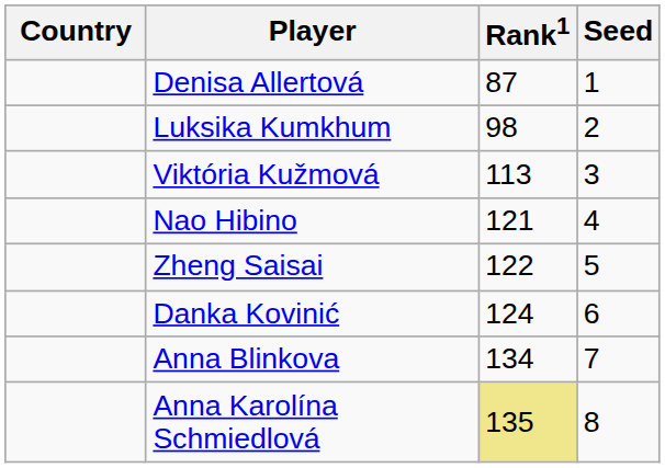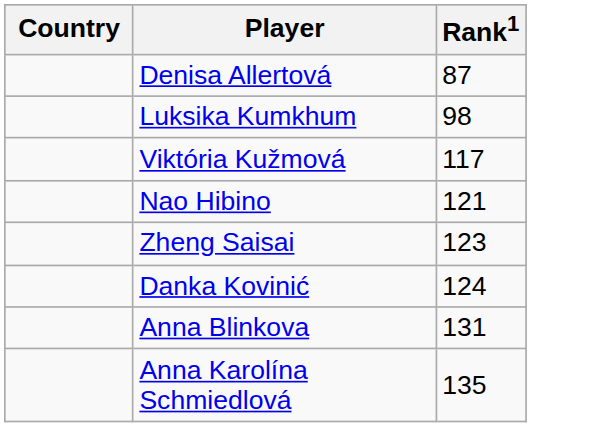 <table class="sortable wikitable">
 <tr>
 <th width="70">Country</th>
 <th width="175">Player</th>
 <th>Rank<sup>1</sup></th>
-<th>Seed</th>
 </tr>
 <tr>
 <td></td>
 <td><a href='#'>Denisa Allertová</a></td>
 <td>87</td>
-<td>1</td>
 </tr>
 <tr>
 <td></td>
 <td><a href='#'>Luksika Kumkhum</a></td>
 <td>98</td>
-<td>2</td>
 </tr>
 <tr>
 <td></td>
 <td><a href='#'>Viktória Kužmová</a></td>
-<td>113</td>
-<td>3</td>
+<td>117</td>
 </tr>
 <tr>
 <td></td>
 <td><a href='#'>Nao Hibino</a></td>
 <td>121</td>
-<td>4</td>
 </tr>
 <tr>
 <td></td>
 <td><a href='#'>Zheng Saisai</a></td>
-<td>122</td>
-<td>5</td>
+<td>123</td>
 </tr>
 <tr>
 <td></td>
 <td><a href='#'>Danka Kovinić</a></td>
 <td>124</td>
-<td>6</td>
 </tr>
 <tr>
 <td></td>
 <td><a href='#'>Anna Blinkova</a></td>
-<td>134</td>
-<td>7</td>
+<td>131</td>
 </tr>
 <tr>
 <td></td>
 <td><a href='#'>Anna Karolína Schmiedlová</a></td>
-<td style="background: khaki;">135</td>
-<td>8</td>
+<td>135</td>
 </tr>
 </table>
